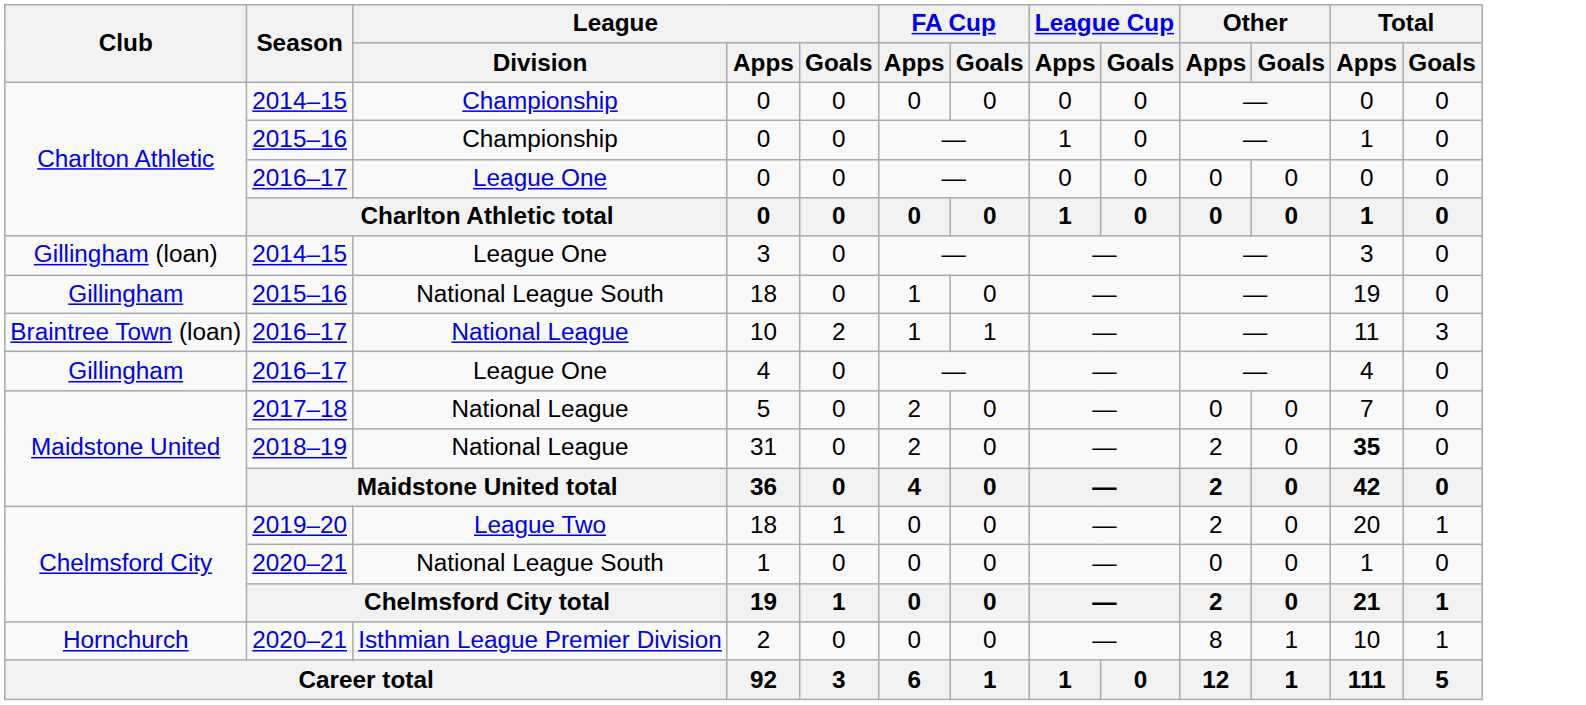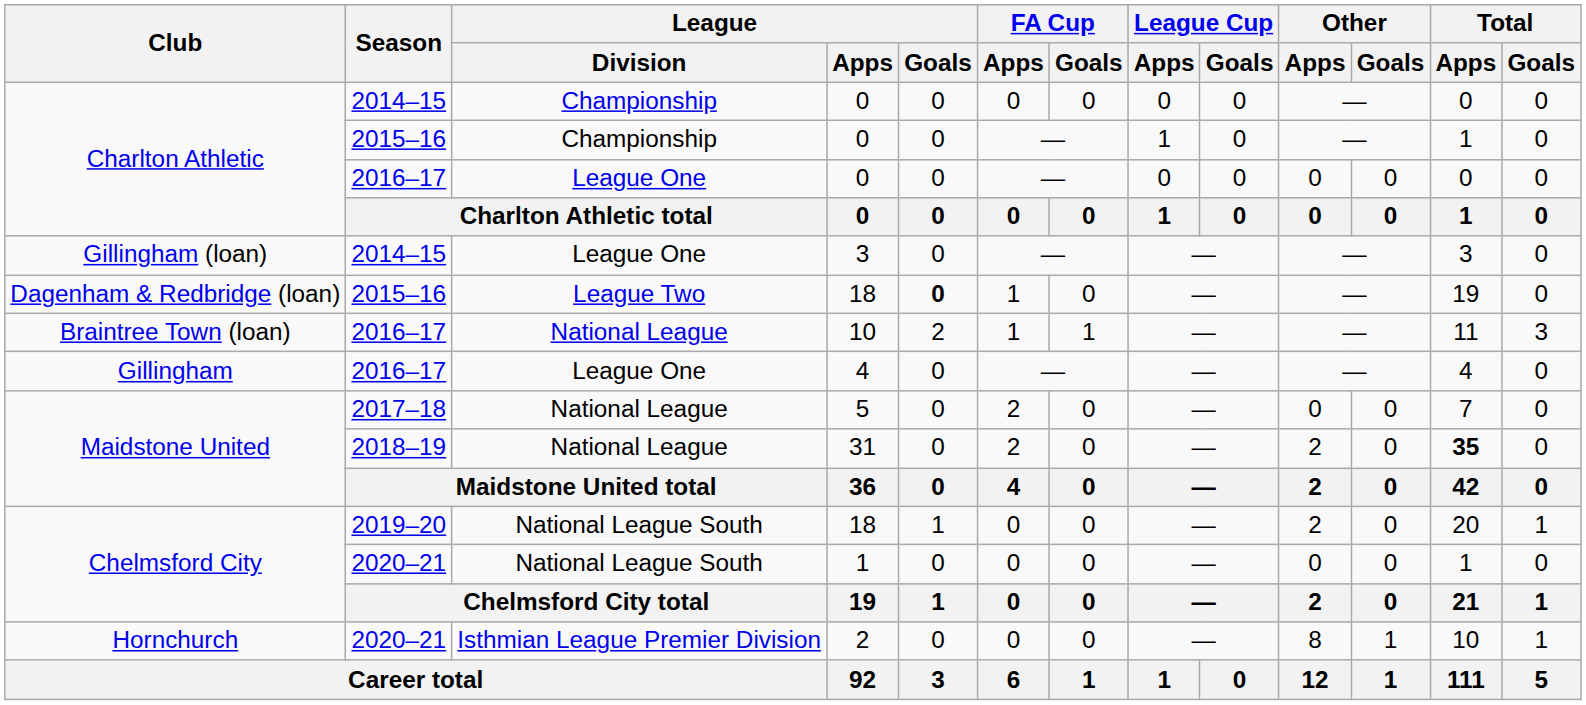 <table class=wikitable style=text-align:center>
 <tr>
 <th rowspan=2>Club</th>
 <th rowspan=2>Season</th>
 <th colspan=3>League</th>
 <th colspan=2><a href='#'>FA Cup</a></th>
 <th colspan=2><a href='#'>League Cup</a></th>
 <th colspan=2>Other</th>
 <th colspan=2>Total</th>
 </tr>
 <tr>
 <th>Division</th>
 <th>Apps</th>
 <th>Goals</th>
 <th>Apps</th>
 <th>Goals</th>
 <th>Apps</th>
 <th>Goals</th>
 <th>Apps</th>
 <th>Goals</th>
 <th>Apps</th>
 <th>Goals</th>
 </tr>
 <tr>
 <td rowspan=4><a href='#'>Charlton Athletic</a></td>
 <td><a href='#'>2014–15</a></td>
 <td><a href='#'>Championship</a></td>
 <td>0</td>
 <td>0</td>
 <td>0</td>
 <td>0</td>
 <td>0</td>
 <td>0</td>
 <td colspan=2>—</td>
 <td>0</td>
 <td>0</td>
 </tr>
 <tr>
 <td><a href='#'>2015–16</a></td>
 <td>Championship</td>
 <td>0</td>
 <td>0</td>
 <td colspan=2>—</td>
 <td>1</td>
 <td>0</td>
 <td colspan=2>—</td>
 <td>1</td>
 <td>0</td>
 </tr>
 <tr>
 <td><a href='#'>2016–17</a></td>
 <td><a href='#'>League One</a></td>
 <td>0</td>
 <td>0</td>
 <td colspan=2>—</td>
 <td>0</td>
 <td>0</td>
 <td>0</td>
 <td>0</td>
 <td>0</td>
 <td>0</td>
 </tr>
 <tr>
 <th colspan=2>Charlton Athletic total</th>
 <th>0</th>
 <th>0</th>
 <th>0</th>
 <th>0</th>
 <th>1</th>
 <th>0</th>
 <th>0</th>
 <th>0</th>
 <th>1</th>
 <th>0</th>
 </tr>
 <tr>
 <td><a href='#'>Gillingham</a> (loan)</td>
 <td><a href='#'>2014–15</a></td>
 <td>League One</td>
 <td>3</td>
 <td>0</td>
 <td colspan=2>—</td>
 <td colspan=2>—</td>
 <td colspan=2>—</td>
 <td>3</td>
 <td>0</td>
 </tr>
 <tr>
-<td><a href='#'>Gillingham</a></td>
+<td><a href='#'>Dagenham & Redbridge</a> (loan)</td>
 <td><a href='#'>2015–16</a></td>
-<td>National League South</td>
+<td><a href='#'>League Two</a></td>
 <td>18</td>
-<td>0</td>
+<td><strong>0</strong></td>
 <td>1</td>
 <td>0</td>
 <td colspan=2>—</td>
 <td colspan=2>—</td>
 <td>19</td>
 <td>0</td>
 </tr>
 <tr>
 <td><a href='#'>Braintree Town</a> (loan)</td>
 <td><a href='#'>2016–17</a></td>
 <td><a href='#'>National League</a></td>
 <td>10</td>
 <td>2</td>
 <td>1</td>
 <td>1</td>
 <td colspan=2>—</td>
 <td colspan=2>—</td>
 <td>11</td>
 <td>3</td>
 </tr>
 <tr>
 <td><a href='#'>Gillingham</a></td>
 <td><a href='#'>2016–17</a></td>
 <td>League One</td>
 <td>4</td>
 <td>0</td>
 <td colspan=2>—</td>
 <td colspan=2>—</td>
 <td colspan=2>—</td>
 <td>4</td>
 <td>0</td>
 </tr>
 <tr>
 <td rowspan=3><a href='#'>Maidstone United</a></td>
 <td><a href='#'>2017–18</a></td>
 <td>National League</td>
 <td>5</td>
 <td>0</td>
 <td>2</td>
 <td>0</td>
 <td colspan=2>—</td>
 <td>0</td>
 <td>0</td>
 <td>7</td>
 <td>0</td>
 </tr>
 <tr>
 <td><a href='#'>2018–19</a></td>
 <td>National League</td>
 <td>31</td>
 <td>0</td>
 <td>2</td>
 <td>0</td>
 <td colspan=2>—</td>
 <td>2</td>
 <td>0</td>
 <td><strong>35</strong></td>
 <td>0</td>
 </tr>
 <tr>
 <th colspan=2>Maidstone United total</th>
 <th>36</th>
 <th>0</th>
 <th>4</th>
 <th>0</th>
 <th colspan=2>—</th>
 <th>2</th>
 <th>0</th>
 <th>42</th>
 <th>0</th>
 </tr>
 <tr>
 <td rowspan=3><a href='#'>Chelmsford City</a></td>
 <td><a href='#'>2019–20</a></td>
-<td><a href='#'>League Two</a></td>
+<td>National League South</td>
 <td>18</td>
 <td>1</td>
 <td>0</td>
 <td>0</td>
 <td colspan=2>—</td>
 <td>2</td>
 <td>0</td>
 <td>20</td>
 <td>1</td>
 </tr>
 <tr>
 <td><a href='#'>2020–21</a></td>
 <td>National League South</td>
 <td>1</td>
 <td>0</td>
 <td>0</td>
 <td>0</td>
 <td colspan=2>—</td>
 <td>0</td>
 <td>0</td>
 <td>1</td>
 <td>0</td>
 </tr>
 <tr>
 <th colspan=2>Chelmsford City total</th>
 <th>19</th>
 <th>1</th>
 <th>0</th>
 <th>0</th>
 <th colspan=2>—</th>
 <th>2</th>
 <th>0</th>
 <th>21</th>
 <th>1</th>
 </tr>
 <tr>
 <td><a href='#'>Hornchurch</a></td>
 <td><a href='#'>2020–21</a></td>
 <td><a href='#'>Isthmian League Premier Division</a></td>
 <td>2</td>
 <td>0</td>
 <td>0</td>
 <td>0</td>
 <td colspan=2>—</td>
 <td>8</td>
 <td>1</td>
 <td>10</td>
 <td>1</td>
 </tr>
 <tr>
 <th colspan=3>Career total</th>
 <th>92</th>
 <th>3</th>
 <th>6</th>
 <th>1</th>
 <th>1</th>
 <th>0</th>
 <th>12</th>
 <th>1</th>
 <th>111</th>
 <th>5</th>
 </tr>
 </table>
